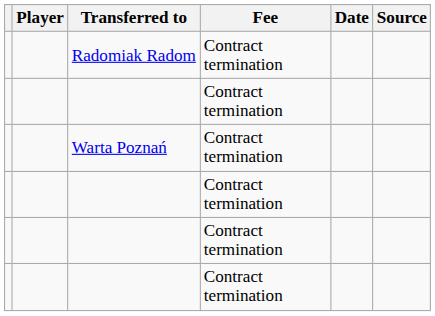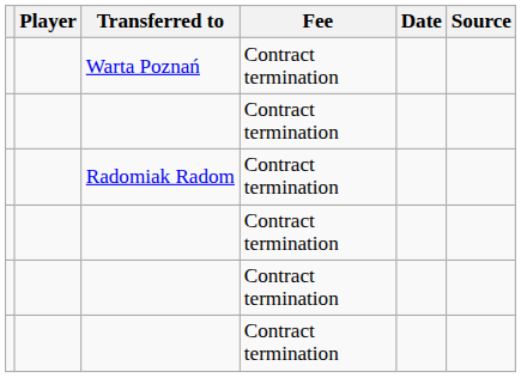 <table class="wikitable plainrowheaders sortable">
 <tr>
 <th></th>
 <th scope="col">Player</th>
 <th>Transferred to</th>
 <th style="width: 115px;">Fee</th>
 <th scope="col">Date</th>
 <th scope="col">Source</th>
 </tr>
 <tr>
 <td align="center"></td>
 <td> </td>
-<td> <a href='#'>Radomiak Radom</a></td>
+<td> <a href='#'>Warta Poznań</a></td>
 <td>Contract termination</td>
 <td></td>
 <td></td>
 </tr>
 <tr>
 <td align="center"></td>
 <td> </td>
 <td></td>
 <td>Contract termination</td>
 <td></td>
 <td></td>
 </tr>
 <tr>
 <td align="center"></td>
 <td> </td>
-<td> <a href='#'>Warta Poznań</a></td>
+<td> <a href='#'>Radomiak Radom</a></td>
 <td>Contract termination</td>
 <td></td>
 <td></td>
 </tr>
 <tr>
 <td align="center"></td>
 <td> </td>
 <td></td>
 <td>Contract termination</td>
 <td></td>
 <td></td>
 </tr>
 <tr>
 <td align="center"></td>
 <td> </td>
 <td></td>
 <td>Contract termination</td>
 <td></td>
 <td></td>
 </tr>
 <tr>
 <td align="center"></td>
 <td> </td>
 <td></td>
 <td>Contract termination</td>
 <td></td>
 <td></td>
 </tr>
 </table>
